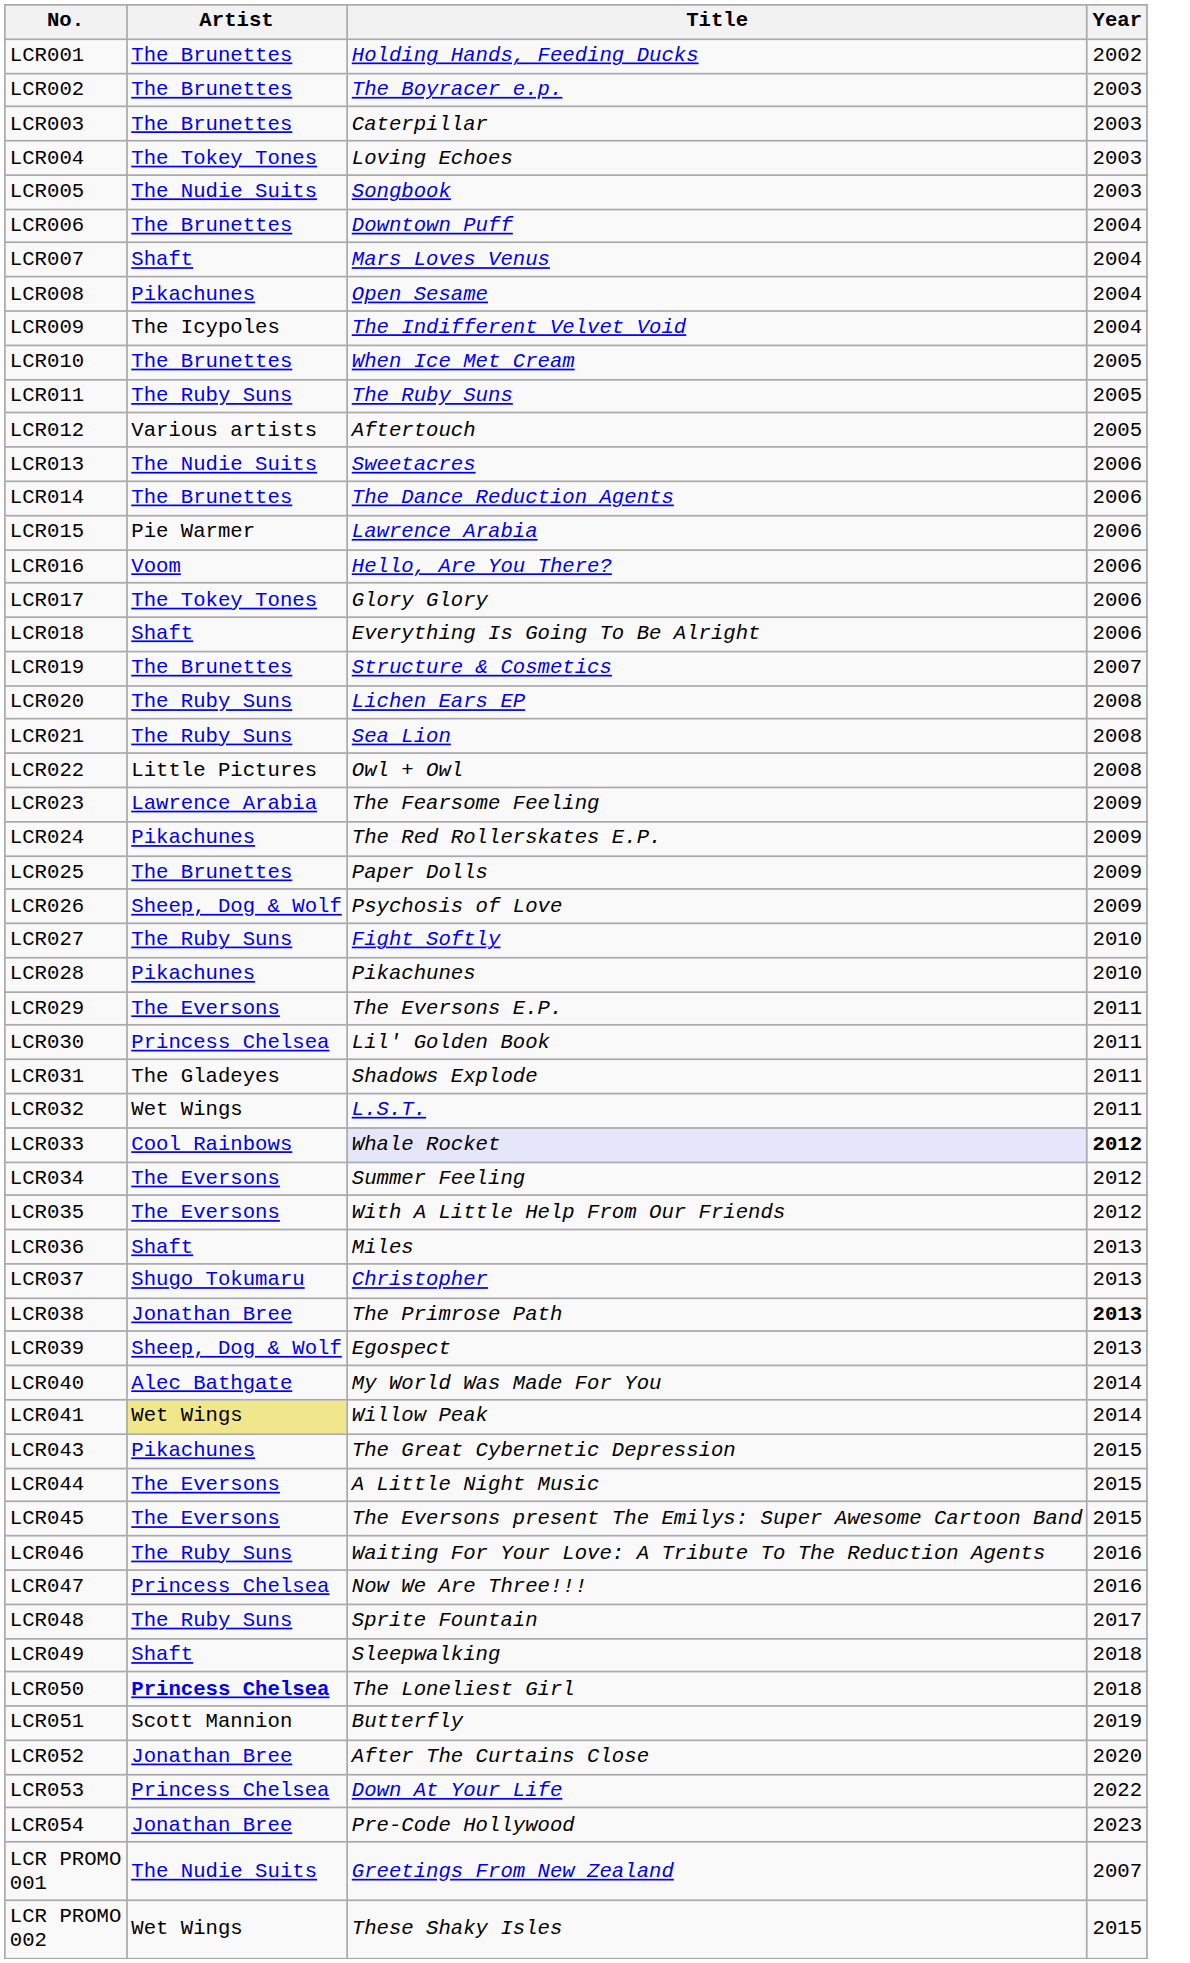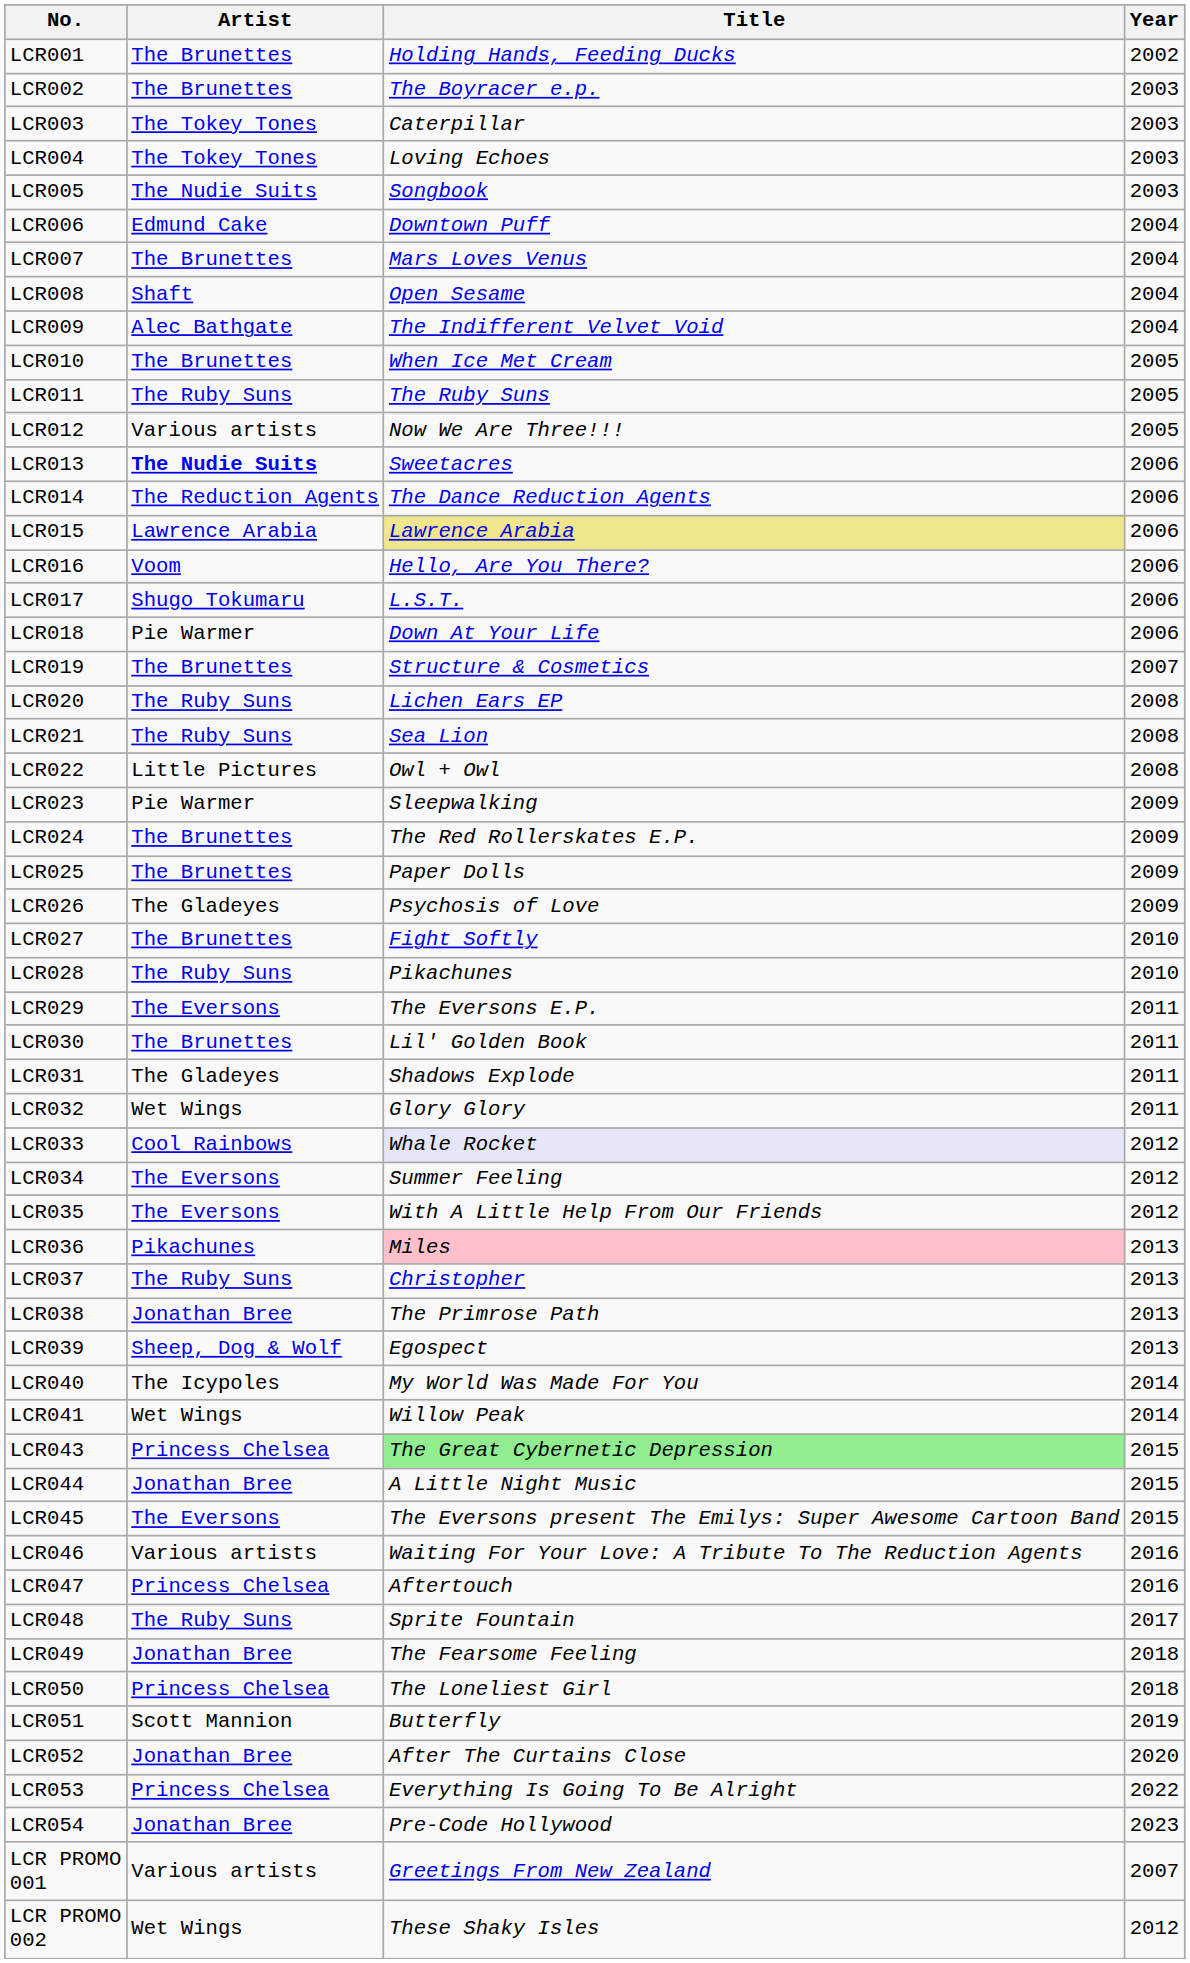 <table class="sortable wikitable" style="font-size:9pt">
 <tr>
 <th>No.</th>
 <th>Artist</th>
 <th>Title</th>
 <th>Year</th>
 </tr>
 <tr>
 <td>LCR001</td>
 <td><a href='#'>The Brunettes</a></td>
 <td><em> <a href='#'>Holding Hands, Feeding Ducks</a></em></td>
 <td>2002</td>
 </tr>
 <tr>
 <td>LCR002</td>
 <td><a href='#'>The Brunettes</a></td>
 <td><em><a href='#'>The Boyracer e.p.</a> </em></td>
 <td>2003</td>
 </tr>
 <tr>
 <td>LCR003</td>
-<td><a href='#'>The Brunettes</a></td>
+<td><a href='#'>The Tokey Tones</a></td>
 <td><em>Caterpillar</em></td>
 <td>2003</td>
 </tr>
 <tr>
 <td>LCR004</td>
 <td><a href='#'>The Tokey Tones</a></td>
 <td><em>Loving Echoes</em></td>
 <td>2003</td>
 </tr>
 <tr>
 <td>LCR005</td>
 <td><a href='#'>The Nudie Suits</a></td>
 <td><em><a href='#'>Songbook</a> </em></td>
 <td>2003</td>
 </tr>
 <tr>
 <td>LCR006</td>
-<td><a href='#'>The Brunettes</a></td>
+<td><a href='#'>Edmund Cake</a></td>
 <td><em> <a href='#'>Downtown Puff</a></em></td>
 <td>2004</td>
 </tr>
 <tr>
 <td>LCR007</td>
-<td><a href='#'>Shaft</a></td>
+<td><a href='#'>The Brunettes</a></td>
 <td><em><a href='#'>Mars Loves Venus</a> </em></td>
 <td>2004</td>
 </tr>
 <tr>
 <td>LCR008</td>
-<td><a href='#'>Pikachunes</a></td>
+<td><a href='#'>Shaft</a></td>
 <td><em><a href='#'>Open Sesame</a> </em></td>
 <td>2004</td>
 </tr>
 <tr>
 <td>LCR009</td>
-<td>The Icypoles</td>
+<td><a href='#'>Alec Bathgate</a></td>
 <td><em><a href='#'>The Indifferent Velvet Void</a> </em></td>
 <td>2004</td>
 </tr>
 <tr>
 <td>LCR010</td>
 <td><a href='#'>The Brunettes</a></td>
 <td><em> <a href='#'>When Ice Met Cream</a></em></td>
 <td>2005</td>
 </tr>
 <tr>
 <td>LCR011</td>
 <td><a href='#'>The Ruby Suns</a></td>
 <td><em><a href='#'>The Ruby Suns</a> </em></td>
 <td>2005</td>
 </tr>
 <tr>
 <td>LCR012</td>
 <td>Various artists</td>
-<td><em>Aftertouch</em></td>
+<td><em> Now We Are Three!!!</em></td>
 <td>2005</td>
 </tr>
 <tr>
 <td>LCR013</td>
-<td><a href='#'>The Nudie Suits</a></td>
+<td><strong><a href='#'>The Nudie Suits</a></strong></td>
 <td><em><a href='#'>Sweetacres</a> </em></td>
 <td>2006</td>
 </tr>
 <tr>
 <td>LCR014</td>
-<td><a href='#'>The Brunettes</a></td>
+<td><a href='#'>The Reduction Agents</a></td>
 <td><em><a href='#'>The Dance Reduction Agents</a> </em></td>
 <td>2006</td>
 </tr>
 <tr>
 <td>LCR015</td>
-<td>Pie Warmer</td>
-<td><em><a href='#'>Lawrence Arabia</a> </em></td>
+<td><a href='#'>Lawrence Arabia</a></td>
+<td style="background: khaki;"><em><a href='#'>Lawrence Arabia</a> </em></td>
 <td>2006</td>
 </tr>
 <tr>
 <td>LCR016</td>
 <td><a href='#'>Voom</a></td>
 <td><em><a href='#'>Hello, Are You There?</a> </em></td>
 <td>2006</td>
 </tr>
 <tr>
 <td>LCR017</td>
-<td><a href='#'>The Tokey Tones</a></td>
-<td><em>Glory Glory </em></td>
+<td><a href='#'>Shugo Tokumaru</a></td>
+<td><em><a href='#'>L.S.T.</a> </em></td>
 <td>2006</td>
 </tr>
 <tr>
 <td>LCR018</td>
-<td><a href='#'>Shaft</a></td>
-<td><em>Everything Is Going To Be Alright</em></td>
+<td>Pie Warmer</td>
+<td><em><a href='#'>Down At Your Life</a> </em></td>
 <td>2006</td>
 </tr>
 <tr>
 <td>LCR019</td>
 <td><a href='#'>The Brunettes</a></td>
 <td><em><a href='#'>Structure & Cosmetics</a> </em></td>
 <td>2007</td>
 </tr>
 <tr>
 <td>LCR020</td>
 <td><a href='#'>The Ruby Suns</a></td>
 <td><em><a href='#'>Lichen Ears EP</a> </em></td>
 <td>2008</td>
 </tr>
 <tr>
 <td>LCR021</td>
 <td><a href='#'>The Ruby Suns</a></td>
 <td><em><a href='#'>Sea Lion</a> </em></td>
 <td>2008</td>
 </tr>
 <tr>
 <td>LCR022</td>
 <td>Little Pictures</td>
 <td><em>Owl + Owl </em></td>
 <td>2008</td>
 </tr>
 <tr>
 <td>LCR023</td>
-<td><a href='#'>Lawrence Arabia</a></td>
-<td><em> The Fearsome Feeling</em></td>
+<td>Pie Warmer</td>
+<td><em>Sleepwalking</em></td>
 <td>2009</td>
 </tr>
 <tr>
 <td>LCR024</td>
-<td><a href='#'>Pikachunes</a></td>
+<td><a href='#'>The Brunettes</a></td>
 <td><em> The Red Rollerskates E.P.</em></td>
 <td>2009</td>
 </tr>
 <tr>
 <td>LCR025</td>
 <td><a href='#'>The Brunettes</a></td>
 <td><em>Paper Dolls</em></td>
 <td>2009</td>
 </tr>
 <tr>
 <td>LCR026</td>
-<td><a href='#'>Sheep, Dog & Wolf</a></td>
+<td>The Gladeyes</td>
 <td><em> Psychosis of Love</em></td>
 <td>2009</td>
 </tr>
 <tr>
 <td>LCR027</td>
-<td><a href='#'>The Ruby Suns</a></td>
+<td><a href='#'>The Brunettes</a></td>
 <td><em><a href='#'>Fight Softly</a> </em></td>
 <td>2010</td>
 </tr>
 <tr>
 <td>LCR028</td>
-<td><a href='#'>Pikachunes</a></td>
+<td><a href='#'>The Ruby Suns</a></td>
 <td><em>Pikachunes </em></td>
 <td>2010</td>
 </tr>
 <tr>
 <td>LCR029</td>
 <td><a href='#'>The Eversons</a></td>
 <td><em>The Eversons E.P. </em></td>
 <td>2011</td>
 </tr>
 <tr>
 <td>LCR030</td>
-<td><a href='#'>Princess Chelsea</a></td>
+<td><a href='#'>The Brunettes</a></td>
 <td><em> Lil' Golden Book</em></td>
 <td>2011</td>
 </tr>
 <tr>
 <td>LCR031</td>
 <td>The Gladeyes</td>
 <td><em> Shadows Explode</em></td>
 <td>2011</td>
 </tr>
 <tr>
 <td>LCR032</td>
 <td>Wet Wings</td>
-<td><em><a href='#'>L.S.T.</a> </em></td>
+<td><em>Glory Glory </em></td>
 <td>2011</td>
 </tr>
 <tr>
 <td>LCR033</td>
 <td><a href='#'>Cool Rainbows</a></td>
 <td style="background: lavender;"><em>Whale Rocket </em></td>
-<td><strong>2012</strong></td>
+<td>2012</td>
 </tr>
 <tr>
 <td>LCR034</td>
 <td><a href='#'>The Eversons</a></td>
 <td><em>Summer Feeling </em></td>
 <td>2012</td>
 </tr>
 <tr>
 <td>LCR035</td>
 <td><a href='#'>The Eversons</a></td>
 <td><em> With A Little Help From Our Friends</em></td>
 <td>2012</td>
 </tr>
 <tr>
 <td>LCR036</td>
-<td><a href='#'>Shaft</a></td>
-<td><em>Miles </em></td>
+<td><a href='#'>Pikachunes</a></td>
+<td style="background: pink;"><em>Miles </em></td>
 <td>2013</td>
 </tr>
 <tr>
 <td>LCR037</td>
-<td><a href='#'>Shugo Tokumaru</a></td>
+<td><a href='#'>The Ruby Suns</a></td>
 <td><em><a href='#'>Christopher</a> </em></td>
 <td>2013</td>
 </tr>
 <tr>
 <td>LCR038</td>
 <td><a href='#'>Jonathan Bree</a></td>
 <td><em>The Primrose Path</em></td>
-<td><strong>2013</strong></td>
+<td>2013</td>
 </tr>
 <tr>
 <td>LCR039</td>
 <td><a href='#'>Sheep, Dog & Wolf</a></td>
 <td><em>Egospect</em></td>
 <td>2013</td>
 </tr>
 <tr>
 <td>LCR040</td>
-<td><a href='#'>Alec Bathgate</a></td>
+<td>The Icypoles</td>
 <td><em>My World Was Made For You</em></td>
 <td>2014</td>
 </tr>
 <tr>
 <td>LCR041</td>
-<td style="background: khaki;">Wet Wings</td>
+<td>Wet Wings</td>
 <td><em>Willow Peak</em></td>
 <td>2014</td>
 </tr>
 <tr>
 <td>LCR043</td>
-<td><a href='#'>Pikachunes</a></td>
-<td><em>The Great Cybernetic Depression</em></td>
+<td><a href='#'>Princess Chelsea</a></td>
+<td style="background: lightgreen;"><em>The Great Cybernetic Depression</em></td>
 <td>2015</td>
 </tr>
 <tr>
 <td>LCR044</td>
-<td><a href='#'>The Eversons</a></td>
+<td><a href='#'>Jonathan Bree</a></td>
 <td><em>A Little Night Music</em></td>
 <td>2015</td>
 </tr>
 <tr>
 <td>LCR045</td>
 <td><a href='#'>The Eversons</a></td>
 <td><em>The Eversons present The Emilys: Super Awesome Cartoon Band</em></td>
 <td>2015</td>
 </tr>
 <tr>
 <td>LCR046</td>
-<td><a href='#'>The Ruby Suns</a></td>
+<td>Various artists</td>
 <td><em>Waiting For Your Love: A Tribute To The Reduction Agents</em></td>
 <td>2016</td>
 </tr>
 <tr>
 <td>LCR047</td>
 <td><a href='#'>Princess Chelsea</a></td>
-<td><em> Now We Are Three!!!</em></td>
+<td><em>Aftertouch</em></td>
 <td>2016</td>
 </tr>
 <tr>
 <td>LCR048</td>
 <td><a href='#'>The Ruby Suns</a></td>
 <td><em>Sprite Fountain</em></td>
 <td>2017</td>
 </tr>
 <tr>
 <td>LCR049</td>
-<td><a href='#'>Shaft</a></td>
-<td><em>Sleepwalking</em></td>
+<td><a href='#'>Jonathan Bree</a></td>
+<td><em> The Fearsome Feeling</em></td>
 <td>2018</td>
 </tr>
 <tr>
 <td>LCR050</td>
-<td><strong><a href='#'>Princess Chelsea</a></strong></td>
+<td><a href='#'>Princess Chelsea</a></td>
 <td><em>The Loneliest Girl</em></td>
 <td>2018</td>
 </tr>
 <tr>
 <td>LCR051</td>
 <td>Scott Mannion</td>
 <td><em>Butterfly</em></td>
 <td>2019</td>
 </tr>
 <tr>
 <td>LCR052</td>
 <td><a href='#'>Jonathan Bree</a></td>
 <td><em>After The Curtains Close</em></td>
 <td>2020</td>
 </tr>
 <tr>
 <td>LCR053</td>
 <td><a href='#'>Princess Chelsea</a></td>
-<td><em><a href='#'>Down At Your Life</a> </em></td>
+<td><em>Everything Is Going To Be Alright</em></td>
 <td>2022</td>
 </tr>
 <tr>
 <td>LCR054</td>
 <td><a href='#'>Jonathan Bree</a></td>
 <td><em>Pre-Code Hollywood</em></td>
 <td>2023</td>
 </tr>
 <tr>
 <td>LCR PROMO<br>001</td>
-<td><a href='#'>The Nudie Suits</a></td>
+<td>Various artists</td>
 <td><em><a href='#'>Greetings From New Zealand</a> </em></td>
 <td>2007</td>
 </tr>
 <tr>
 <td>LCR PROMO<br>002</td>
 <td>Wet Wings</td>
 <td><em>These Shaky Isles</em></td>
-<td>2015</td>
+<td>2012</td>
 </tr>
 <tr>
 </tr>
 </table>
